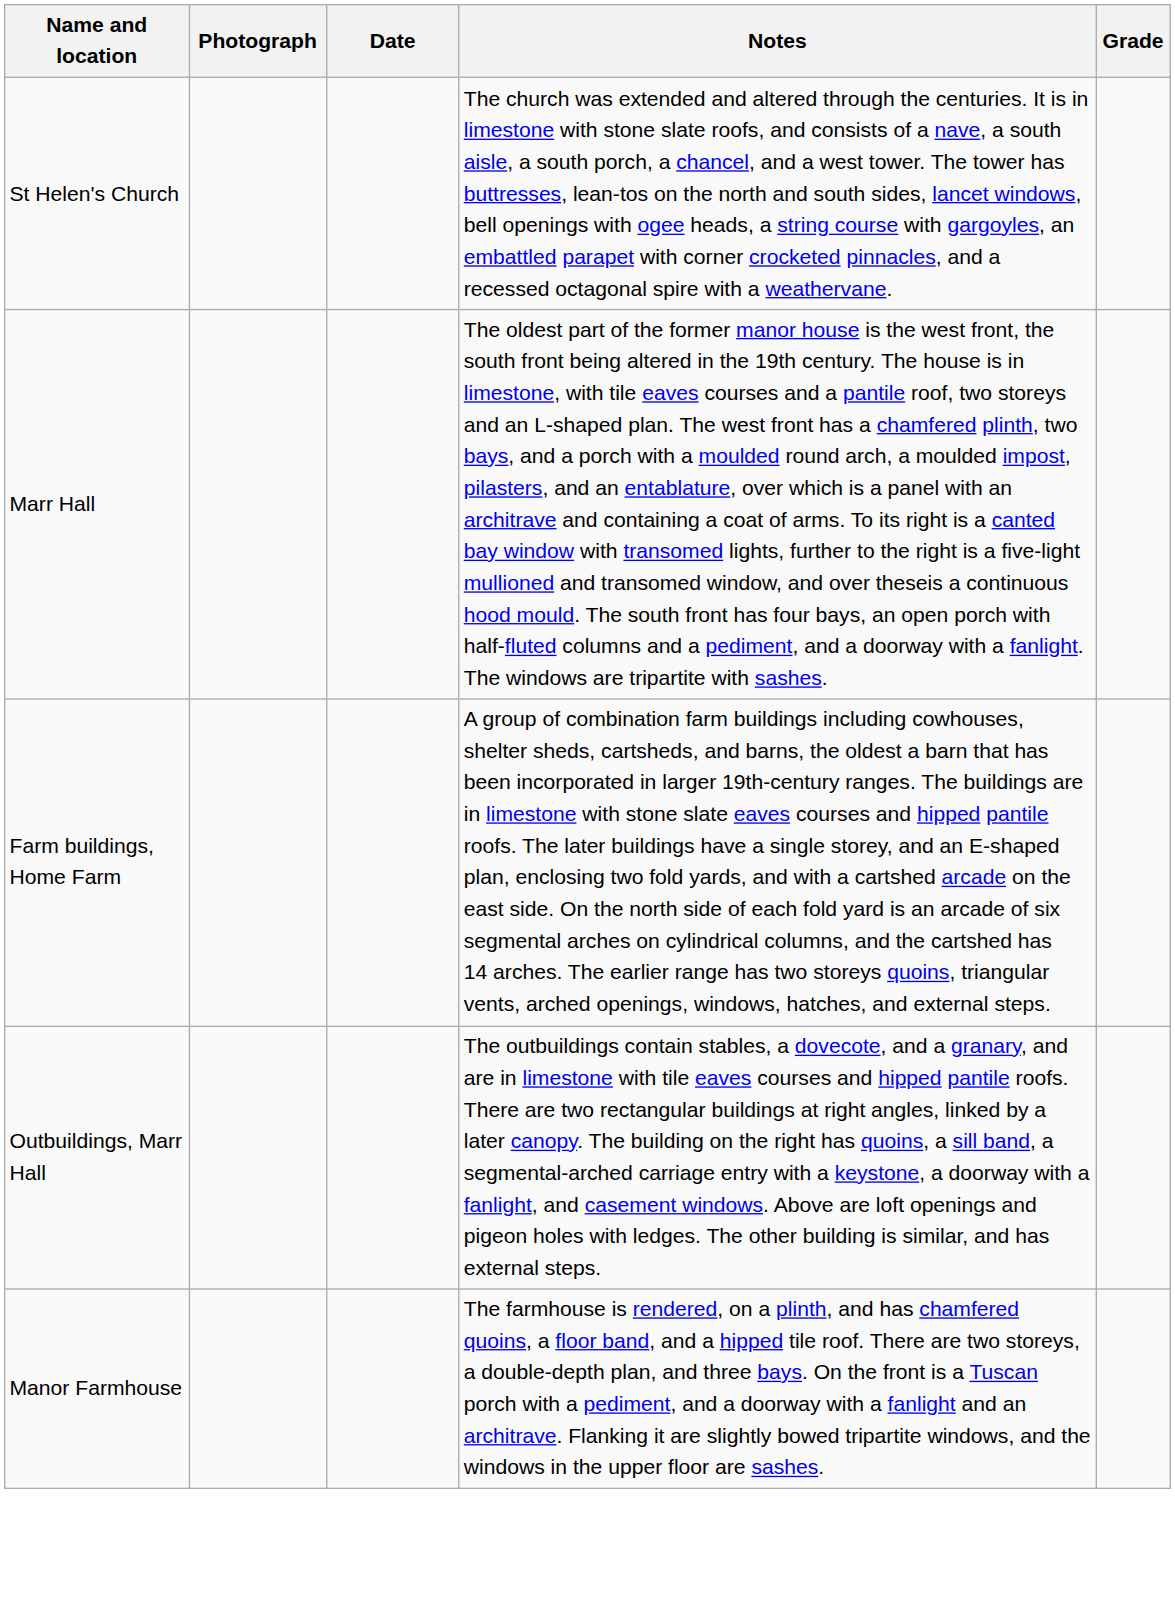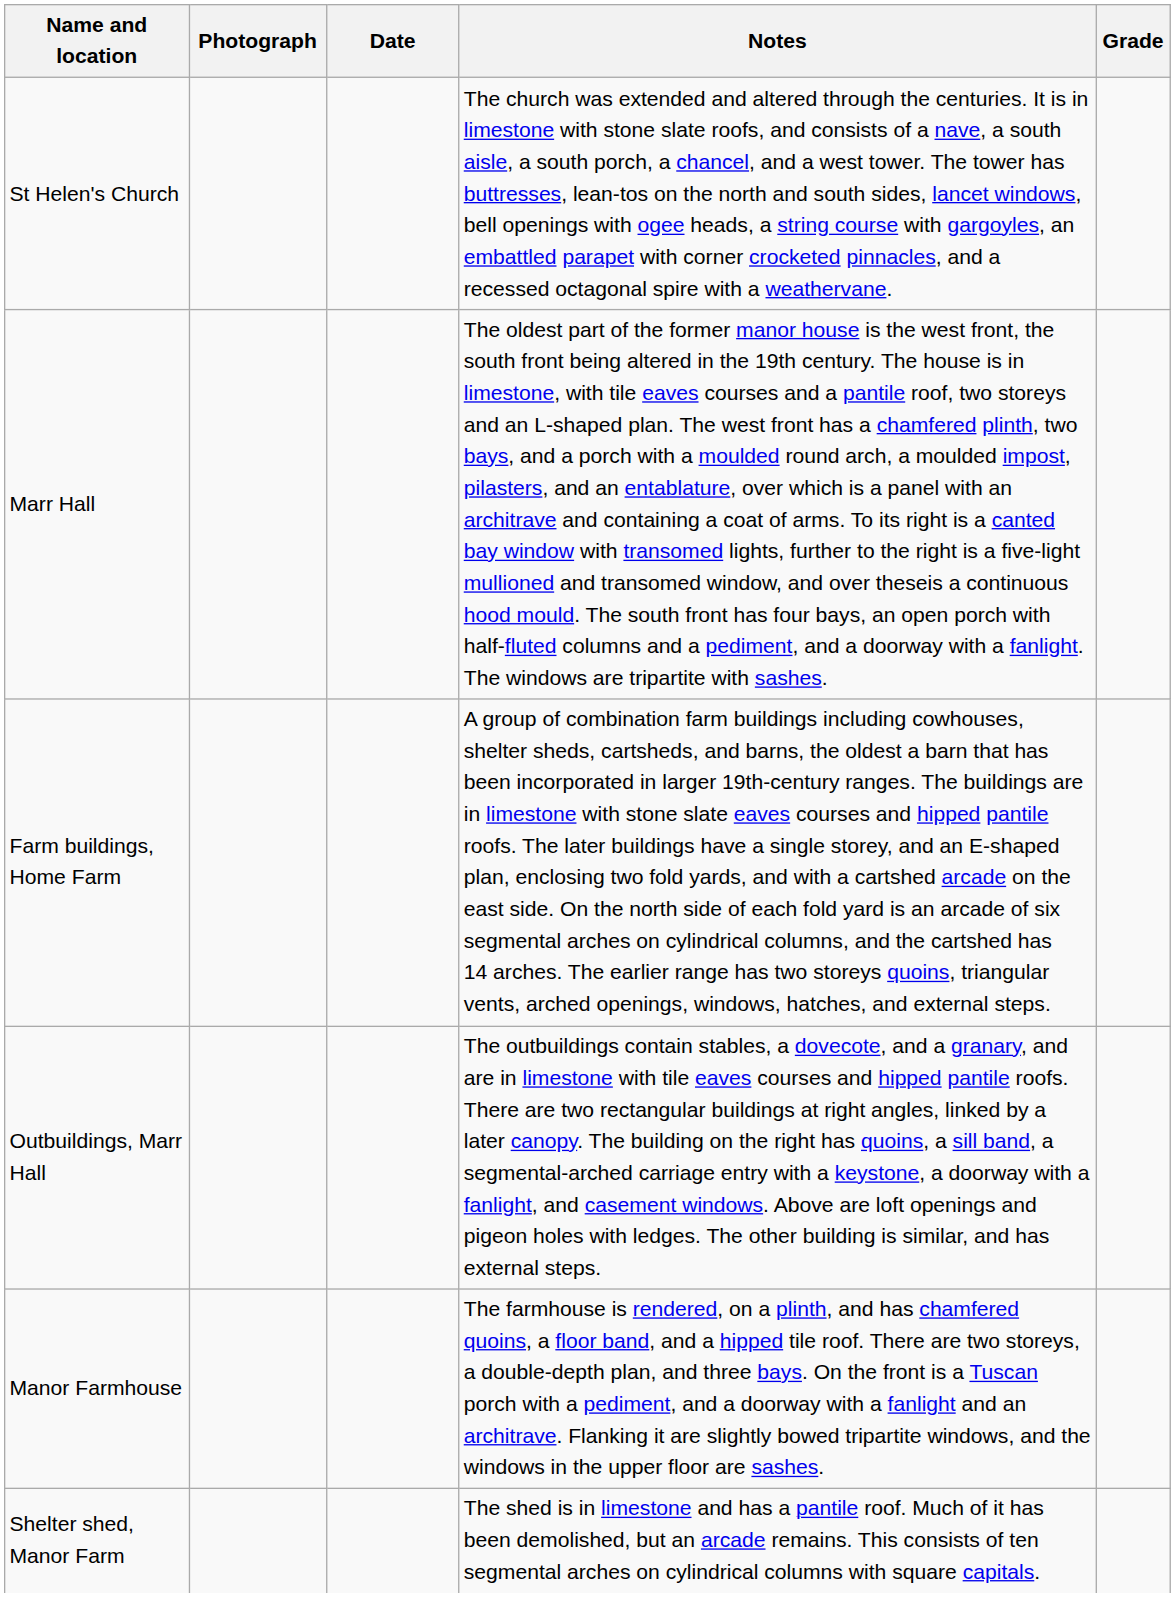 <table class="wikitable sortable plainrowheaders" style="width:100%; border:0; text-align:left; line-height:150%;">
 <tr>
 <th scope="col"  style="width:150px">Name and location</th>
 <th scope="col"  style="width:100px" class="unsortable">Photograph</th>
 <th scope="col"  style="width:120px">Date</th>
 <th scope="col"  style="width:650px" class="unsortable">Notes</th>
 <th scope="col"  style="width:50px">Grade</th>
 </tr>
 <tr>
 <td>St Helen's Church<br><small></small></td>
 <td></td>
 <td align="center"></td>
 <td>The church was extended and altered through the centuries.  It is in <a href='#'>limestone</a> with stone slate roofs, and consists of a <a href='#'>nave</a>, a south <a href='#'>aisle</a>, a south porch, a <a href='#'>chancel</a>, and a west tower.  The tower has <a href='#'>buttresses</a>, lean-tos on the north and south sides, <a href='#'>lancet windows</a>, bell openings with <a href='#'>ogee</a> heads, a <a href='#'>string course</a> with <a href='#'>gargoyles</a>, an <a href='#'>embattled</a> <a href='#'>parapet</a> with corner <a href='#'>crocketed</a> <a href='#'>pinnacles</a>, and a recessed octagonal spire with a <a href='#'>weathervane</a>.</td>
 <td align="center" ></td>
 </tr>
 <tr>
 <td>Marr Hall<br><small></small></td>
 <td></td>
 <td align="center"></td>
 <td>The oldest part of the former <a href='#'>manor house</a> is the west front, the south front being altered in the 19th century.  The house is in <a href='#'>limestone</a>, with tile <a href='#'>eaves</a> courses and a <a href='#'>pantile</a> roof, two storeys and an L-shaped plan.  The west front has a <a href='#'>chamfered</a> <a href='#'>plinth</a>, two <a href='#'>bays</a>, and a porch with a <a href='#'>moulded</a> round arch, a moulded <a href='#'>impost</a>, <a href='#'>pilasters</a>, and an <a href='#'>entablature</a>, over which is a panel with an <a href='#'>architrave</a> and containing a coat of arms.  To its right is a <a href='#'>canted</a> <a href='#'>bay window</a> with <a href='#'>transomed</a> lights, further to the right is a five-light <a href='#'>mullioned</a> and transomed window, and over theseis a continuous <a href='#'>hood mould</a>.  The south front has four bays, an open porch with half-<a href='#'>fluted</a> columns and a <a href='#'>pediment</a>, and a doorway with a <a href='#'>fanlight</a>.  The windows are tripartite with <a href='#'>sashes</a>.</td>
 <td align="center" ></td>
 </tr>
 <tr>
 <td>Farm buildings, Home Farm<br><small></small></td>
 <td></td>
 <td align="center"></td>
 <td>A group of combination farm buildings including cowhouses, shelter sheds, cartsheds, and barns, the oldest a barn that has been incorporated in larger 19th-century ranges.  The buildings are in <a href='#'>limestone</a> with stone slate <a href='#'>eaves</a> courses and <a href='#'>hipped</a> <a href='#'>pantile</a> roofs.  The later buildings have a single storey, and an E-shaped plan, enclosing two fold yards, and with a cartshed <a href='#'>arcade</a> on the east side.  On the north side of each fold yard is an arcade of six segmental arches on cylindrical columns, and the cartshed has 14 arches.  The earlier range has two storeys <a href='#'>quoins</a>, triangular vents, arched openings, windows, hatches, and external steps.</td>
 <td align="center" ></td>
 </tr>
 <tr>
 <td>Outbuildings, Marr Hall<br><small></small></td>
 <td></td>
 <td align="center"></td>
 <td>The outbuildings contain stables, a <a href='#'>dovecote</a>, and a <a href='#'>granary</a>, and are in <a href='#'>limestone</a> with tile <a href='#'>eaves</a> courses and <a href='#'>hipped</a> <a href='#'>pantile</a> roofs.  There are two rectangular buildings at right angles, linked by a later <a href='#'>canopy</a>.  The building on the right has <a href='#'>quoins</a>, a <a href='#'>sill band</a>, a segmental-arched carriage entry with a <a href='#'>keystone</a>, a doorway with a <a href='#'>fanlight</a>, and <a href='#'>casement windows</a>.  Above are loft openings and pigeon holes with ledges.  The other building is similar, and has external steps.</td>
 <td align="center" ></td>
 </tr>
 <tr>
 <td>Manor Farmhouse<br><small></small></td>
 <td></td>
 <td align="center"></td>
 <td>The farmhouse is <a href='#'>rendered</a>, on a <a href='#'>plinth</a>, and has <a href='#'>chamfered</a> <a href='#'>quoins</a>, a <a href='#'>floor band</a>, and a <a href='#'>hipped</a> tile roof.  There are two storeys, a double-depth plan, and three <a href='#'>bays</a>.  On the front is a <a href='#'>Tuscan</a> porch with a <a href='#'>pediment</a>, and a doorway with a <a href='#'>fanlight</a> and an <a href='#'>architrave</a>.  Flanking it are slightly bowed tripartite windows, and the windows in the upper floor are <a href='#'>sashes</a>.</td>
 <td align="center" ></td>
 </tr>
 <tr>
+<td>Shelter shed, Manor Farm<br><small></small></td>
+<td></td>
+<td align="center"></td>
+<td>The shed is in <a href='#'>limestone</a> and has a <a href='#'>pantile</a> roof.  Much of it has been demolished, but an <a href='#'>arcade</a> remains.  This consists of ten segmental arches on cylindrical columns with square <a href='#'>capitals</a>.</td>
+<td align="center" ></td>
+</tr>
+<tr>
 </tr>
 </table>
